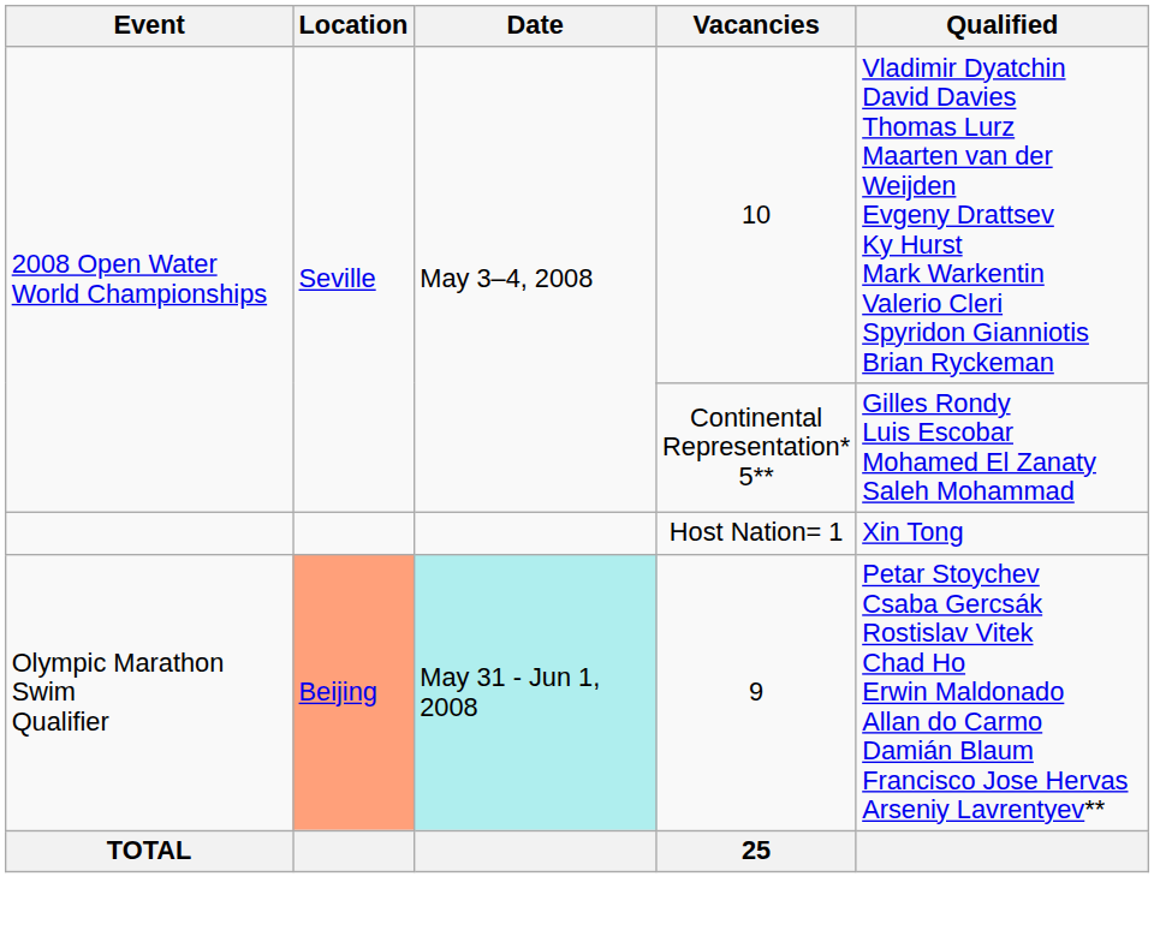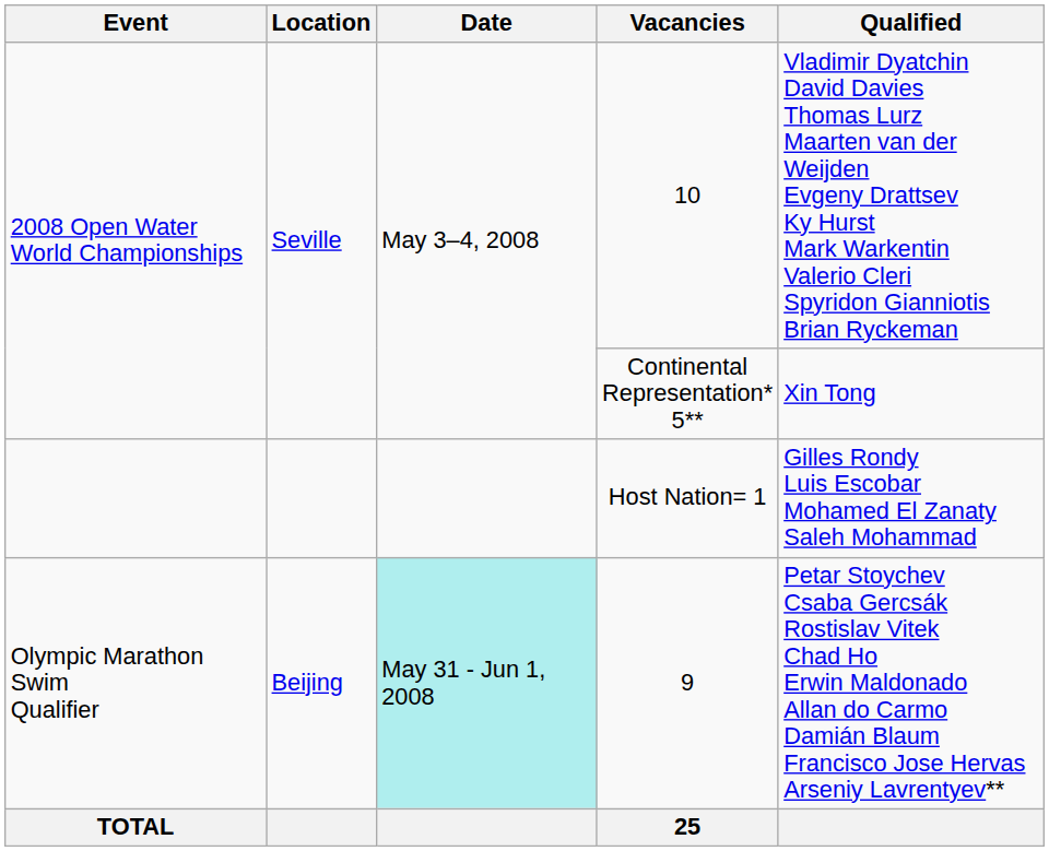 <table class=wikitable style="text-align:left" width=700>
 <tr>
 <th>Event</th>
 <th>Location</th>
 <th>Date</th>
 <th>Vacancies</th>
 <th>Qualified</th>
 </tr>
 <tr>
 <td rowspan=2><a href='#'>2008 Open Water <br> World Championships</a></td>
 <td rowspan=2> <a href='#'>Seville</a></td>
 <td rowspan=2>May 3–4, 2008</td>
 <td align="center">10</td>
 <td> <a href='#'>Vladimir Dyatchin</a> <br>  <a href='#'>David Davies</a> <br>  <a href='#'>Thomas Lurz</a> <br>  <a href='#'>Maarten van der Weijden</a> <br>  <a href='#'>Evgeny Drattsev</a> <br>  <a href='#'>Ky Hurst</a> <br>  <a href='#'>Mark Warkentin</a> <br>  <a href='#'>Valerio Cleri</a> <br>  <a href='#'>Spyridon Gianniotis</a> <br>  <a href='#'>Brian Ryckeman</a></td>
 </tr>
 <tr>
 <td align="center">Continental <br> Representation* <br>5**</td>
-<td> <a href='#'>Gilles Rondy</a> <br>  <a href='#'>Luis Escobar</a> <br>  <a href='#'>Mohamed El Zanaty</a> <br>  <a href='#'>Saleh Mohammad</a></td>
+<td> <a href='#'>Xin Tong</a></td>
 </tr>
 <tr>
 <td></td>
 <td></td>
 <td></td>
 <td align="center">Host Nation= 1</td>
-<td> <a href='#'>Xin Tong</a></td>
+<td> <a href='#'>Gilles Rondy</a> <br>  <a href='#'>Luis Escobar</a> <br>  <a href='#'>Mohamed El Zanaty</a> <br>  <a href='#'>Saleh Mohammad</a></td>
 </tr>
 <tr>
 <td>Olympic Marathon Swim <br> Qualifier</td>
-<td style="background: lightsalmon;"> <a href='#'>Beijing</a></td>
+<td> <a href='#'>Beijing</a></td>
 <td style="background: paleturquoise;">May 31 - Jun 1, 2008</td>
 <td align="center">9</td>
 <td> <a href='#'>Petar Stoychev</a> <br>  <a href='#'>Csaba Gercsák</a> <br>  <a href='#'>Rostislav Vitek</a> <br>  <a href='#'>Chad Ho</a> <br>  <a href='#'>Erwin Maldonado</a> <br>  <a href='#'>Allan do Carmo</a> <br> <a href='#'>Damián Blaum</a> <br>  <a href='#'>Francisco Jose Hervas</a> <br>  <a href='#'>Arseniy Lavrentyev</a>** <br></td>
 </tr>
 <tr>
 <th>TOTAL</th>
 <th></th>
 <th></th>
 <th>25</th>
 <th></th>
 </tr>
 </table>
